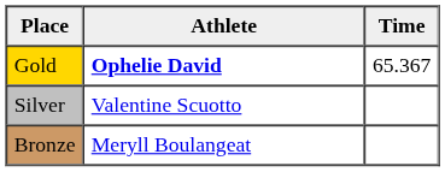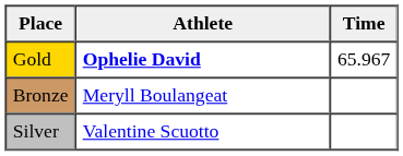 <table border=1 cellpadding=5 cellspacing=0>
 <tr>
 <th style="background:#efefef;" width="20">Place</th>
 <th style="background:#efefef;" width="200">Athlete</th>
 <th style="background:#efefef;" width="20">Time</th>
 </tr>
 <tr align=left>
 <td style="background:gold;">Gold</td>
 <td><strong><a href='#'>Ophelie David</a></strong></td>
-<td>65.367</td>
+<td>65.967</td>
+</tr>
+<tr align=left>
+<td style="background:#CC9966;">Bronze</td>
+<td><a href='#'>Meryll Boulangeat</a></td>
+<td></td>
 </tr>
 <tr align=left>
 <td style="background:silver;">Silver</td>
 <td><a href='#'>Valentine Scuotto</a></td>
 <td></td>
 </tr>
-<tr align=left>
-<td style="background:#CC9966;">Bronze</td>
-<td><a href='#'>Meryll Boulangeat</a></td>
-<td></td>
-</tr>
 </table>
